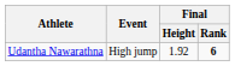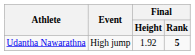 <table class=wikitable style="font-size:90%;">
 <tr>
 <th rowspan="2">Athlete</th>
 <th rowspan="2">Event</th>
 <th colspan="2">Final</th>
 </tr>
 <tr>
 <th>Height</th>
 <th>Rank</th>
 </tr>
 <tr style="border-top: single;">
 <td><a href='#'>Udantha Nawarathna</a></td>
 <td>High jump</td>
 <td align=center>1.92</td>
-<td align=center><strong>6</strong></td>
+<td align=center><strong>5</strong></td>
 </tr>
 </table>
